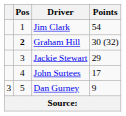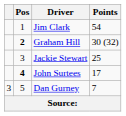 <table class="wikitable" style="font-size: 95%;">
 <tr>
 <th></th>
 <th>Pos</th>
 <th>Driver</th>
 <th>Points</th>
 </tr>
 <tr>
 <td align="left"></td>
 <td align="center">1</td>
 <td> <a href='#'>Jim Clark</a></td>
 <td align="left">54</td>
 </tr>
 <tr>
 <td align="left"></td>
 <td align="center"><strong>2</strong></td>
 <td> <a href='#'>Graham Hill</a></td>
 <td align="left">30 (32)</td>
 </tr>
 <tr>
 <td align="left"></td>
 <td align="center">3</td>
 <td> <a href='#'>Jackie Stewart</a></td>
-<td align="left">29</td>
+<td align="left">25</td>
 </tr>
 <tr>
 <td align="left"></td>
-<td align="center">4</td>
+<td align="center"><strong>4</strong></td>
 <td> <a href='#'>John Surtees</a></td>
 <td align="left">17</td>
 </tr>
 <tr>
 <td align="left"> 3</td>
 <td align="center">5</td>
 <td> <a href='#'>Dan Gurney</a></td>
-<td align="left">9</td>
+<td align="left">7</td>
 </tr>
 <tr>
 <th colspan=4>Source: </th>
 </tr>
 </table>
